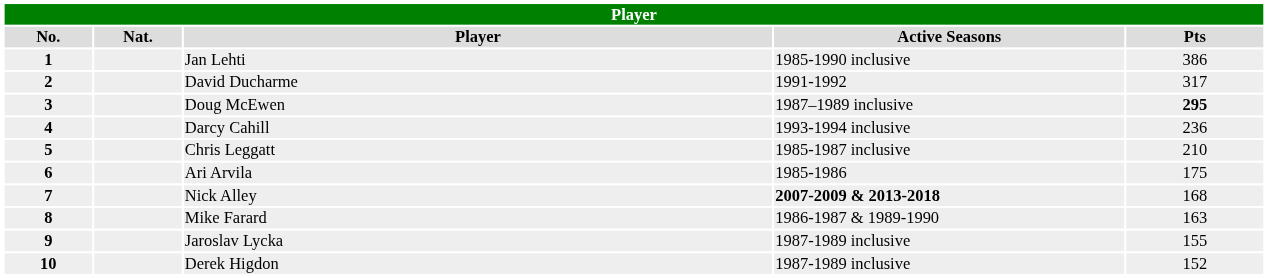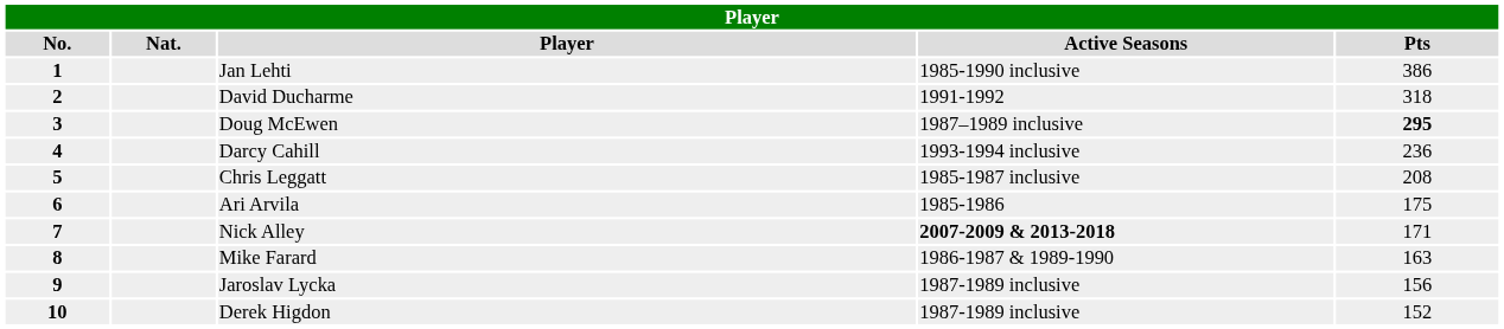 <table class="toccolours"  style="width:97%; clear:both; margin:1.5em auto; text-align:center;">
 <tr>
 <th colspan="11" style="background:green; color:white;">Player</th>
 </tr>
 <tr style="background:#ddd;">
 <th width=7%>No.</th>
 <th width=7%>Nat.</th>
 <th !width=30%>Player</th>
 <th width=28%>Active Seasons</th>
 <th widith=28%>Pts</th>
 </tr>
 <tr style="background:#eee;">
 <td><strong>1</strong></td>
 <td></td>
 <td align=left>Jan Lehti</td>
 <td align=left>1985-1990 inclusive</td>
 <td>386</td>
 </tr>
 <tr style="background:#eee;">
 <td><strong>2</strong></td>
 <td></td>
 <td align="left">David Ducharme</td>
 <td align=left>1991-1992</td>
-<td>317</td>
+<td>318</td>
 </tr>
 <tr style="background:#eee;">
 <td><strong>3</strong></td>
 <td></td>
 <td align=left>Doug McEwen</td>
 <td align=left>1987–1989 inclusive</td>
 <td><strong>295</strong></td>
 </tr>
 <tr style="background:#eee;">
 <td><strong>4</strong></td>
 <td></td>
 <td align=left>Darcy Cahill</td>
 <td align=left>1993-1994 inclusive</td>
 <td>236</td>
 </tr>
 <tr style="background:#eee;">
 <td><strong>5</strong></td>
 <td></td>
 <td align=left>Chris Leggatt</td>
 <td align=left>1985-1987 inclusive</td>
-<td>210</td>
+<td>208</td>
 </tr>
 <tr style="background:#eee;">
 <td><strong>6</strong></td>
 <td></td>
 <td align=left>Ari Arvila</td>
 <td align=left>1985-1986</td>
 <td>175</td>
 </tr>
 <tr style="background:#eee;">
 <td><strong>7</strong></td>
 <td></td>
 <td align=left>Nick Alley</td>
 <td align=left><strong>2007-2009 & 2013-2018</strong></td>
-<td>168</td>
+<td>171</td>
 </tr>
 <tr style="background:#eee;">
 <td><strong>8</strong></td>
 <td></td>
 <td align=left>Mike Farard</td>
 <td align=left>1986-1987 & 1989-1990</td>
 <td>163</td>
 </tr>
 <tr style="background:#eee;">
 <td><strong>9</strong></td>
 <td></td>
 <td align=left>Jaroslav Lycka</td>
 <td align=left>1987-1989 inclusive</td>
-<td>155</td>
+<td>156</td>
 </tr>
 <tr style="background:#eee;">
 <td><strong>10</strong></td>
 <td></td>
 <td align=left>Derek Higdon</td>
 <td align=left>1987-1989 inclusive</td>
 <td>152</td>
 </tr>
 <tr style="background:#eee;">
 </tr>
 </table>
